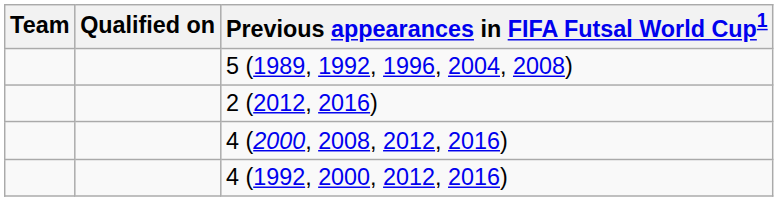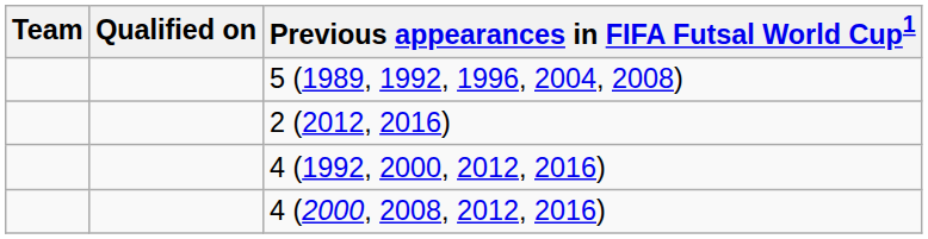 <table class="wikitable sortable">
 <tr>
 <th>Team</th>
 <th>Qualified on</th>
 <th data-sort-type="number">Previous <a href='#'>appearances</a> in <a href='#'>FIFA Futsal World Cup</a><sup><strong><a href='#'>1</a></strong></sup></th>
 </tr>
 <tr>
 <td></td>
 <td></td>
 <td>5 (<a href='#'>1989</a>, <a href='#'>1992</a>, <a href='#'>1996</a>, <a href='#'>2004</a>, <a href='#'>2008</a>)</td>
 </tr>
 <tr>
 <td></td>
 <td></td>
 <td>2 (<a href='#'>2012</a>, <a href='#'>2016</a>)</td>
 </tr>
 <tr>
 <td></td>
 <td></td>
-<td>4 (<em><a href='#'>2000</a></em>, <a href='#'>2008</a>, <a href='#'>2012</a>, <a href='#'>2016</a>)</td>
+<td>4 (<a href='#'>1992</a>, <a href='#'>2000</a>, <a href='#'>2012</a>, <a href='#'>2016</a>)</td>
 </tr>
 <tr>
 <td></td>
 <td></td>
-<td>4 (<a href='#'>1992</a>, <a href='#'>2000</a>, <a href='#'>2012</a>, <a href='#'>2016</a>)</td>
+<td>4 (<em><a href='#'>2000</a></em>, <a href='#'>2008</a>, <a href='#'>2012</a>, <a href='#'>2016</a>)</td>
 </tr>
 </table>
